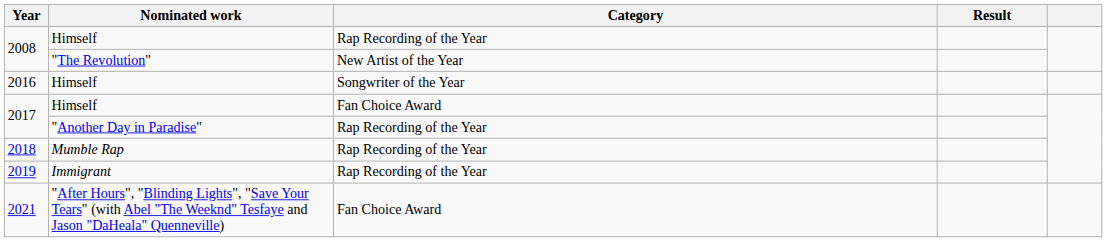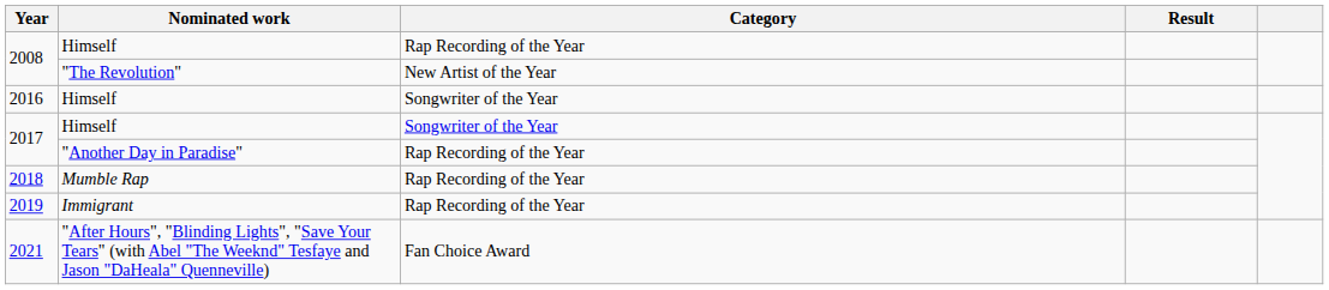 <table class=wikitable>
 <tr>
 <th width=4%>Year</th>
 <th width=26%>Nominated work</th>
 <th width=55%>Category</th>
 <th width=10%>Result</th>
 <th width=5%></th>
 </tr>
 <tr>
 <td rowspan=2>2008</td>
 <td>Himself</td>
 <td>Rap Recording of the Year</td>
 <td></td>
 <td rowspan=2></td>
 </tr>
 <tr>
 <td>"<a href='#'>The Revolution</a>"</td>
 <td>New Artist of the Year</td>
 <td></td>
 </tr>
 <tr>
 <td>2016</td>
 <td>Himself</td>
 <td>Songwriter of the Year</td>
 <td></td>
 <td></td>
 </tr>
 <tr>
 <td rowspan=2>2017</td>
 <td>Himself</td>
-<td>Fan Choice Award</td>
+<td><a href='#'>Songwriter of the Year</a></td>
 <td></td>
 <td rowspan=4></td>
 </tr>
 <tr>
 <td>"<a href='#'>Another Day in Paradise</a>"</td>
 <td>Rap Recording of the Year</td>
 <td></td>
 </tr>
 <tr>
 <td><a href='#'>2018</a></td>
 <td><em>Mumble Rap</em></td>
 <td>Rap Recording of the Year</td>
 <td></td>
 </tr>
 <tr>
 <td><a href='#'>2019</a></td>
 <td><em>Immigrant</em></td>
 <td>Rap Recording of the Year</td>
 <td></td>
 </tr>
 <tr>
 <td><a href='#'>2021</a></td>
 <td>"<a href='#'>After Hours</a>", "<a href='#'>Blinding Lights</a>", "<a href='#'>Save Your Tears</a>" (with <a href='#'>Abel "The Weeknd" Tesfaye</a> and <a href='#'>Jason "DaHeala" Quenneville</a>)</td>
 <td>Fan Choice Award</td>
 <td></td>
 <td></td>
 </tr>
 </table>
